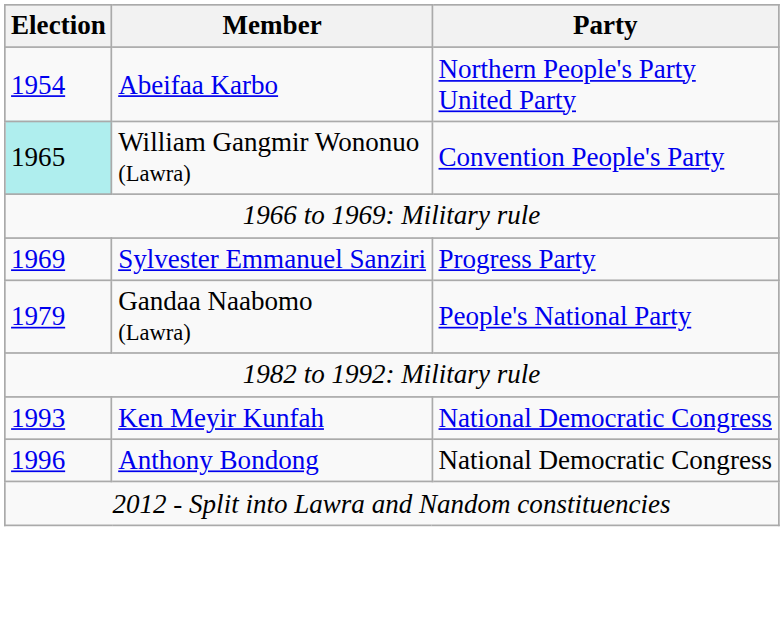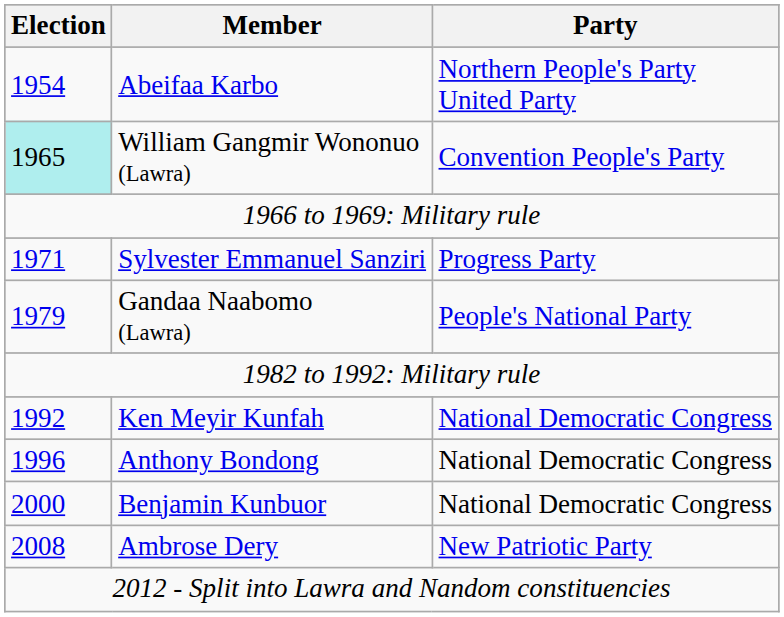 <table class="wikitable">
 <tr>
 <th>Election</th>
 <th>Member</th>
 <th>Party</th>
 </tr>
 <tr>
 <td><a href='#'>1954</a></td>
 <td><a href='#'>Abeifaa Karbo</a></td>
 <td><a href='#'>Northern People's Party</a><br><a href='#'>United Party</a></td>
 </tr>
 <tr>
 <td style="background: paleturquoise;">1965</td>
 <td>William Gangmir Wononuo<br><small>(Lawra)</small></td>
 <td><a href='#'>Convention People's Party</a></td>
 </tr>
 <tr>
 <td colspan="3" style="text-align:center;"><em>1966 to 1969: Military rule</em></td>
 </tr>
 <tr>
-<td><a href='#'>1969</a></td>
+<td><a href='#'>1971</a></td>
 <td><a href='#'>Sylvester Emmanuel Sanziri</a></td>
 <td><a href='#'>Progress Party</a></td>
 </tr>
 <tr>
 <td><a href='#'>1979</a></td>
 <td>Gandaa Naabomo<br><small>(Lawra)</small></td>
 <td><a href='#'>People's National Party</a></td>
 </tr>
 <tr>
 <td colspan="3" style="text-align:center;"><em>1982 to 1992: Military rule</em></td>
 </tr>
 <tr>
-<td><a href='#'>1993</a></td>
+<td><a href='#'>1992</a></td>
 <td><a href='#'>Ken Meyir Kunfah</a></td>
 <td><a href='#'>National Democratic Congress</a></td>
 </tr>
 <tr>
 <td><a href='#'>1996</a></td>
 <td><a href='#'>Anthony Bondong</a></td>
 <td>National Democratic Congress</td>
 </tr>
 <tr>
+<td><a href='#'>2000</a></td>
+<td><a href='#'>Benjamin Kunbuor</a></td>
+<td>National Democratic Congress</td>
+</tr>
+<tr>
+<td><a href='#'>2008</a></td>
+<td><a href='#'>Ambrose Dery</a></td>
+<td><a href='#'>New Patriotic Party</a></td>
+</tr>
+<tr>
 <td colspan="3" style="text-align:center;"><em>2012 - Split into Lawra and Nandom constituencies</em></td>
 </tr>
 </table>
